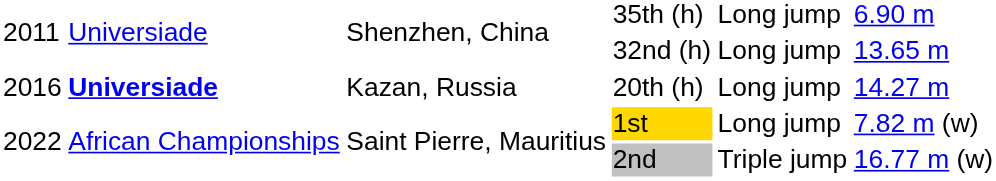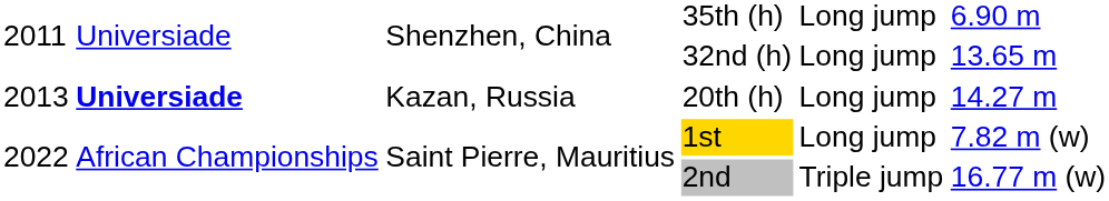 <table>
 <tr>
 <td rowspan=2>2011</td>
 <td rowspan=2><a href='#'>Universiade</a></td>
 <td rowspan=2>Shenzhen, China</td>
 <td>35th (h)</td>
 <td>Long jump</td>
 <td><a href='#'>6.90 m</a></td>
 </tr>
 <tr>
 <td>32nd (h)</td>
 <td>Long jump</td>
 <td><a href='#'>13.65 m</a></td>
 </tr>
 <tr>
-<td>2016</td>
+<td>2013</td>
 <td><strong><a href='#'>Universiade</a></strong></td>
 <td>Kazan, Russia</td>
 <td>20th (h)</td>
 <td>Long jump</td>
 <td><a href='#'>14.27 m</a></td>
 </tr>
 <tr>
 <td rowspan=2>2022</td>
 <td rowspan=2><a href='#'>African Championships</a></td>
 <td rowspan=2>Saint Pierre, Mauritius</td>
 <td bgcolor=gold>1st</td>
 <td>Long jump</td>
 <td><a href='#'>7.82 m</a> (w)</td>
 </tr>
 <tr>
 <td bgcolor=silver>2nd</td>
 <td>Triple jump</td>
 <td><a href='#'>16.77 m</a> (w)</td>
 </tr>
 <tr>
 </tr>
 </table>
